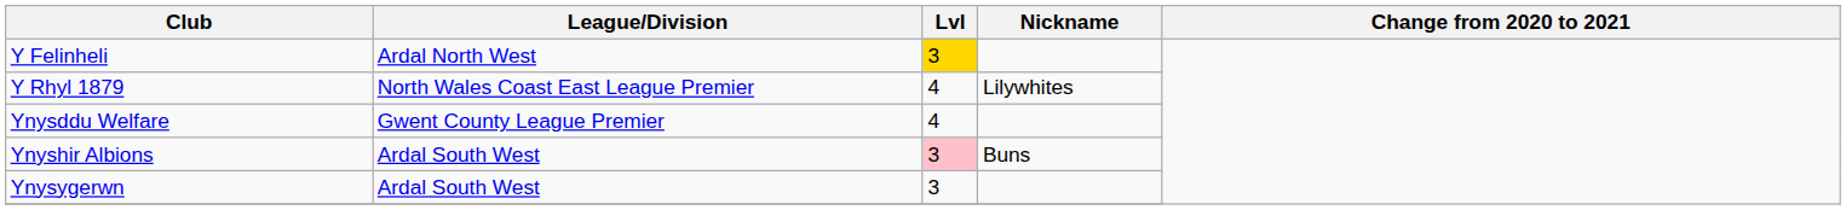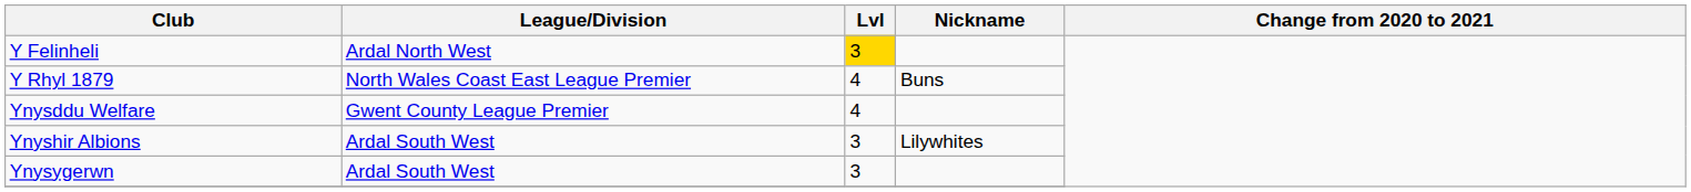 <table class="wikitable sortable" width=100% style="font-size:90%">
 <tr>
 <th width=20%>Club</th>
 <th width=30%>League/Division</th>
 <th width=3%>Lvl</th>
 <th width=10%>Nickname</th>
 <th width=37%>Change from 2020 to 2021</th>
 </tr>
 <tr>
 <td><a href='#'>Y Felinheli</a></td>
 <td><a href='#'>Ardal North West</a></td>
 <td style="background: gold;">3</td>
 <td></td>
 </tr>
 <tr>
 <td><a href='#'>Y Rhyl 1879</a></td>
 <td><a href='#'>North Wales Coast East League Premier</a></td>
 <td>4</td>
-<td>Lilywhites</td>
+<td>Buns</td>
 </tr>
 <tr>
 <td><a href='#'>Ynysddu Welfare</a></td>
 <td><a href='#'>Gwent County League Premier</a></td>
 <td>4</td>
 <td></td>
 </tr>
 <tr>
 <td><a href='#'>Ynyshir Albions</a></td>
 <td><a href='#'>Ardal South West</a></td>
-<td style="background: pink;">3</td>
-<td>Buns</td>
+<td>3</td>
+<td>Lilywhites</td>
 </tr>
 <tr>
 <td><a href='#'>Ynysygerwn</a></td>
 <td><a href='#'>Ardal South West</a></td>
 <td>3</td>
 <td></td>
 </tr>
 <tr>
 </tr>
 </table>
